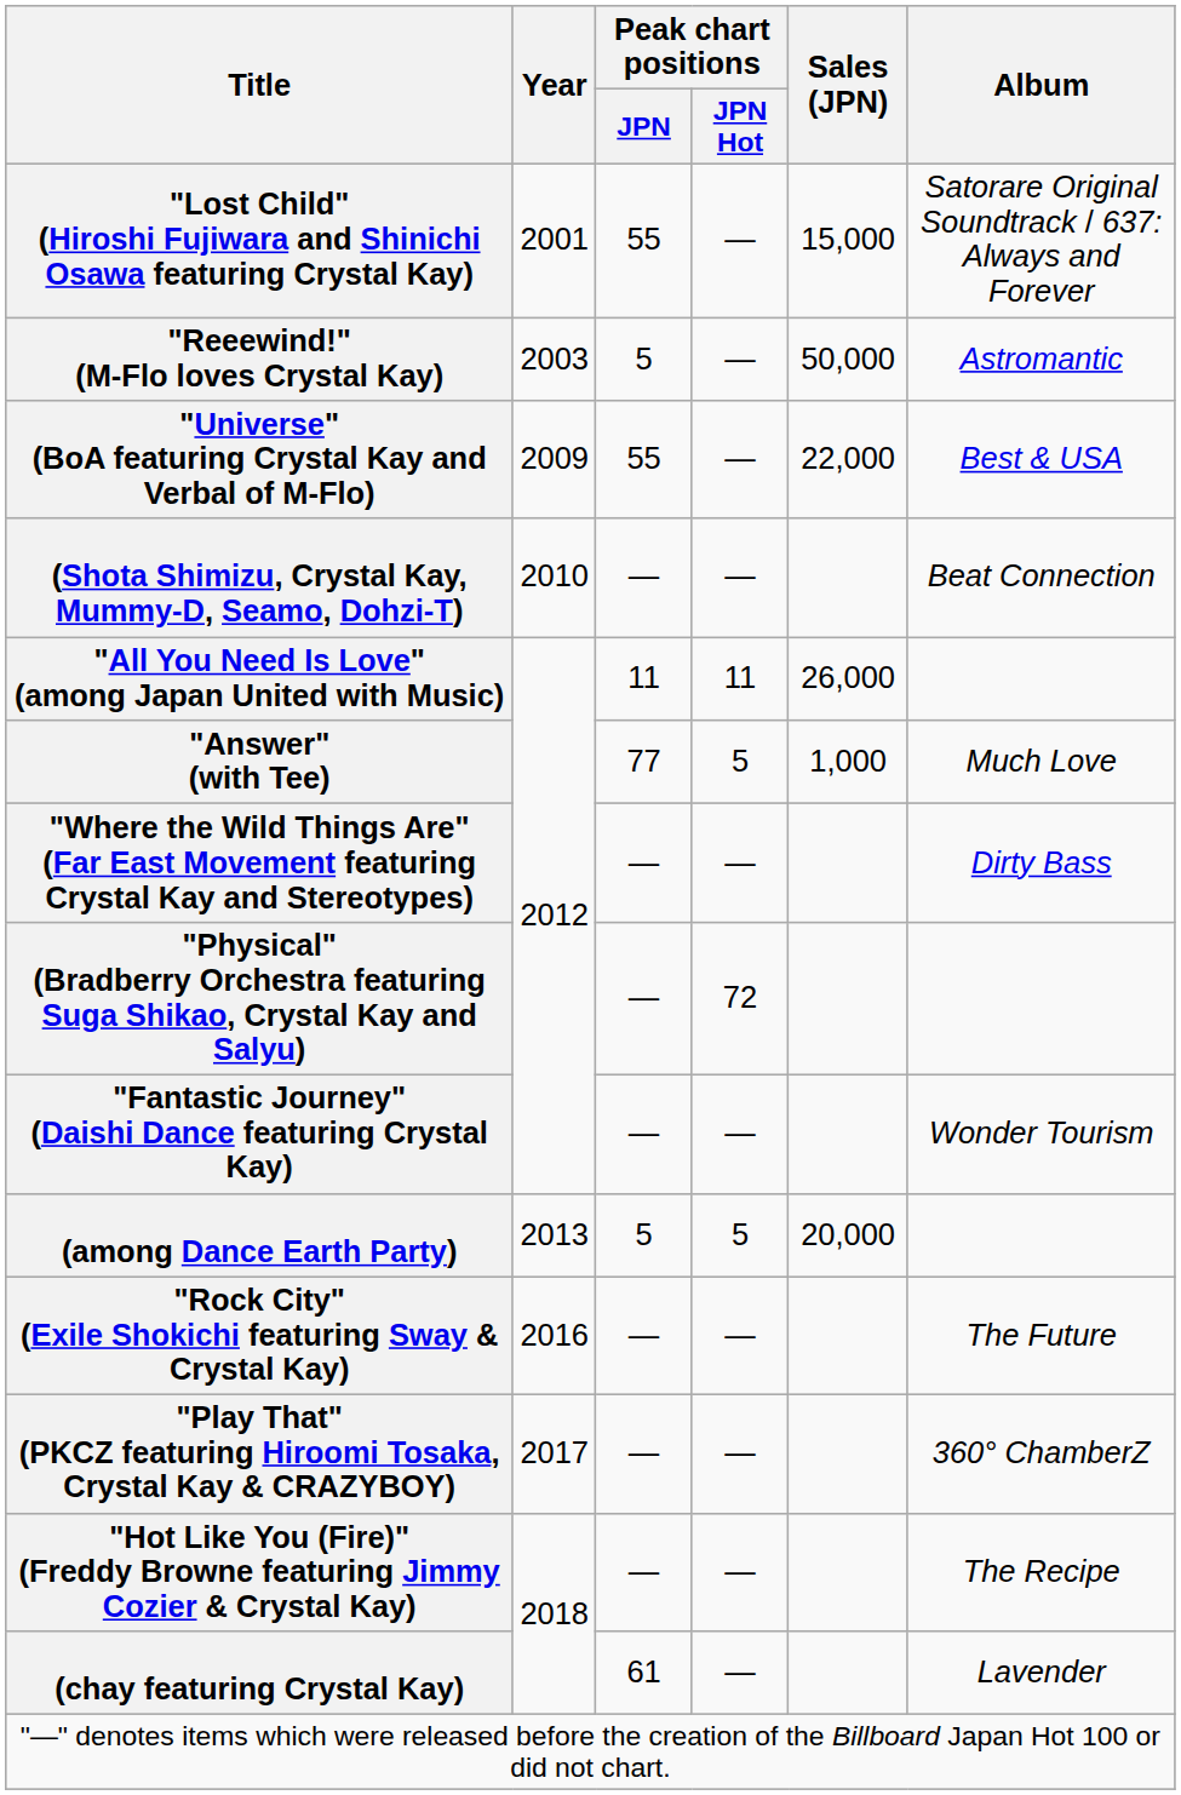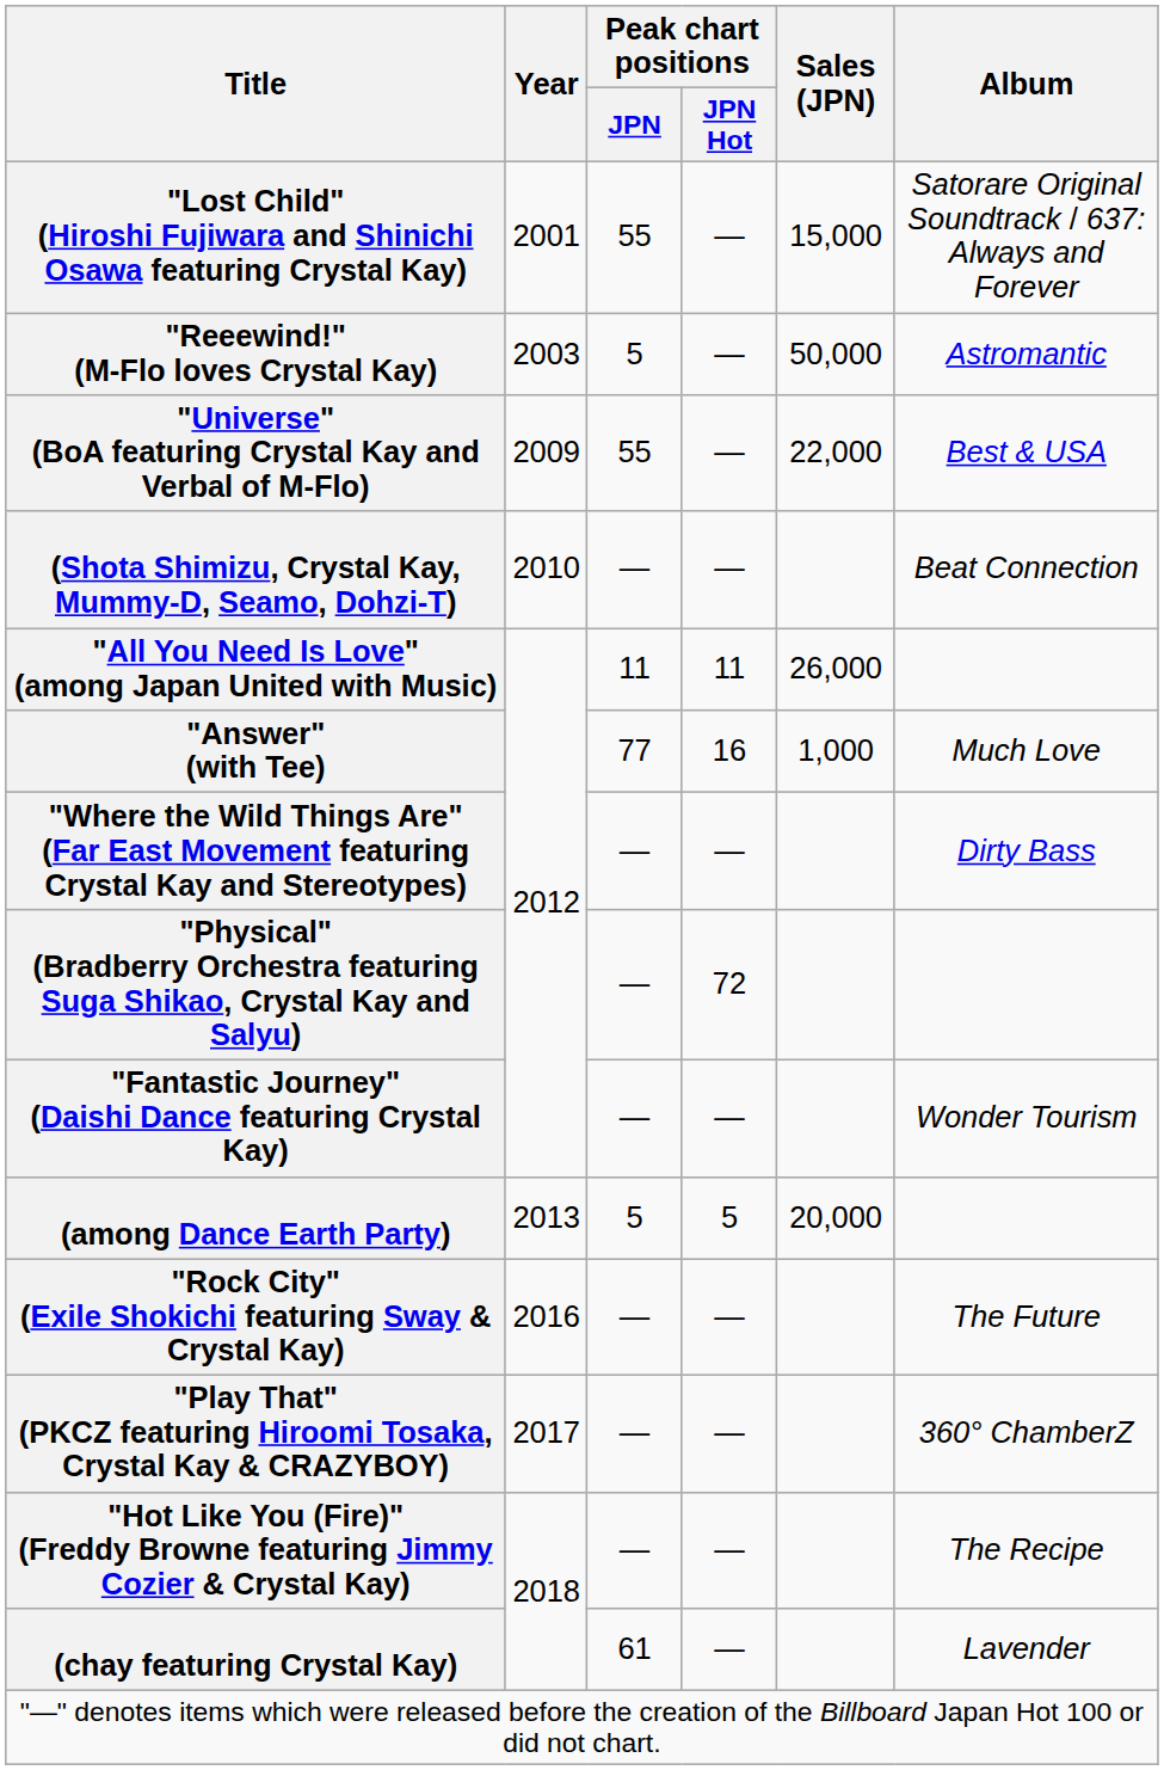 <table class="wikitable plainrowheaders" style="text-align:center;">
 <tr>
 <th scope="col" rowspan="2" style="width:16em;">Title</th>
 <th scope="col" rowspan="2">Year</th>
 <th scope="col" colspan="2">Peak chart positions</th>
 <th scope="col" rowspan="2">Sales (JPN)</th>
 <th scope="col" rowspan="2">Album</th>
 </tr>
 <tr>
 <th scope="col" style="width:3em;font-size:90%;"><a href='#'>JPN</a><br></th>
 <th scope="col" style="width:3em;font-size:90%;"><a href='#'>JPN Hot</a><br></th>
 </tr>
 <tr>
 <th scope="row">"Lost Child"<br><span>(<a href='#'>Hiroshi Fujiwara</a> and <a href='#'>Shinichi Osawa</a> featuring Crystal Kay)</span></th>
 <td>2001</td>
 <td>55</td>
 <td>—</td>
 <td>15,000</td>
 <td><em>Satorare Original Soundtrack</em> / <em>637: Always and Forever</em></td>
 </tr>
 <tr>
 <th scope="row">"Reeewind!"<br><span>(M-Flo loves Crystal Kay)</span></th>
 <td>2003</td>
 <td>5</td>
 <td>—</td>
 <td>50,000</td>
 <td><em><a href='#'>Astromantic</a></em></td>
 </tr>
 <tr>
 <th scope="row">"<a href='#'>Universe</a>"<br><span>(BoA featuring Crystal Kay and Verbal of M-Flo)</span></th>
 <td>2009</td>
 <td>55</td>
 <td>—</td>
 <td>22,000</td>
 <td><em><a href='#'>Best & USA</a></em></td>
 </tr>
 <tr>
 <th scope="row"><br><span>(<a href='#'>Shota Shimizu</a>, Crystal Kay, <a href='#'>Mummy-D</a>, <a href='#'>Seamo</a>, <a href='#'>Dohzi-T</a>)</span></th>
 <td>2010</td>
 <td>—</td>
 <td>—</td>
 <td></td>
 <td><em>Beat Connection</em></td>
 </tr>
 <tr>
 <th scope="row">"<a href='#'>All You Need Is Love</a>"<br><span>(among Japan United with Music)</span></th>
 <td rowspan="5">2012</td>
 <td>11</td>
 <td>11</td>
 <td>26,000</td>
 <td></td>
 </tr>
 <tr>
 <th scope="row">"Answer"<br><span>(with Tee)</span></th>
 <td>77</td>
-<td>5</td>
+<td>16</td>
 <td>1,000</td>
 <td><em>Much Love</em></td>
 </tr>
 <tr>
 <th scope="row">"Where the Wild Things Are"<br><span>(<a href='#'>Far East Movement</a> featuring Crystal Kay and Stereotypes)</span></th>
 <td>—</td>
 <td>—</td>
 <td></td>
 <td><em><a href='#'>Dirty Bass</a></em></td>
 </tr>
 <tr>
 <th scope="row">"Physical"<br><span>(Bradberry Orchestra featuring <a href='#'>Suga Shikao</a>, Crystal Kay and <a href='#'>Salyu</a>)</span></th>
 <td>—</td>
 <td>72</td>
 <td></td>
 <td></td>
 </tr>
 <tr>
 <th scope="row">"Fantastic Journey"<br><span>(<a href='#'>Daishi Dance</a> featuring Crystal Kay)</span></th>
 <td>—</td>
 <td>—</td>
 <td></td>
 <td><em>Wonder Tourism</em></td>
 </tr>
 <tr>
 <th scope="row"><br><span>(among <a href='#'>Dance Earth Party</a>)</span></th>
 <td>2013</td>
 <td>5</td>
 <td>5</td>
 <td>20,000</td>
 <td></td>
 </tr>
 <tr>
 <th scope="row">"Rock City"<br><span>(<a href='#'>Exile Shokichi</a> featuring <a href='#'>Sway</a> & Crystal Kay)</span></th>
 <td>2016</td>
 <td>—</td>
 <td>—</td>
 <td></td>
 <td><em>The Future</em></td>
 </tr>
 <tr>
 <th scope="row">"Play That"<br><span>(PKCZ featuring <a href='#'>Hiroomi Tosaka</a>, Crystal Kay & CRAZYBOY)</span></th>
 <td>2017</td>
 <td>—</td>
 <td>—</td>
 <td></td>
 <td><em>360° ChamberZ</em></td>
 </tr>
 <tr>
 <th scope="row">"Hot Like You (Fire)"<br><span>(Freddy Browne featuring <a href='#'>Jimmy Cozier</a> & Crystal Kay)</span></th>
 <td rowspan="2">2018</td>
 <td>—</td>
 <td>—</td>
 <td></td>
 <td><em>The Recipe</em></td>
 </tr>
 <tr>
 <th scope="row"><br><span>(chay featuring Crystal Kay)</span></th>
 <td>61</td>
 <td>—</td>
 <td></td>
 <td><em>Lavender</em></td>
 </tr>
 <tr>
 <td colspan="14" align="center" style="font-size:90%;">"—" denotes items which were released before the creation of the <em>Billboard</em> Japan Hot 100 or did not chart.</td>
 </tr>
 </table>
